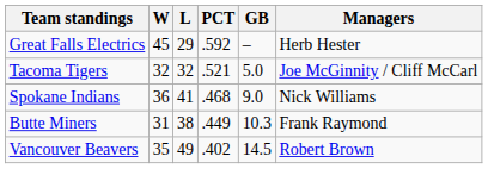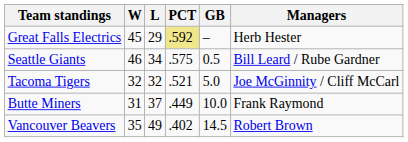 <table class="wikitable">
 <tr>
 <th>Team standings</th>
 <th>W</th>
 <th>L</th>
 <th>PCT</th>
 <th>GB</th>
 <th>Managers</th>
 </tr>
 <tr>
 <td><a href='#'>Great Falls Electrics</a></td>
 <td>45</td>
 <td>29</td>
-<td>.592</td>
+<td style="background: khaki;">.592</td>
 <td>–</td>
 <td>Herb Hester</td>
+</tr>
+<tr>
+<td><a href='#'>Seattle Giants</a></td>
+<td>46</td>
+<td>34</td>
+<td>.575</td>
+<td>0.5</td>
+<td><a href='#'>Bill Leard</a> / Rube Gardner</td>
 </tr>
 <tr>
 <td><a href='#'>Tacoma Tigers</a></td>
 <td>32</td>
 <td>32</td>
 <td>.521</td>
 <td>5.0</td>
 <td><a href='#'>Joe McGinnity</a> / Cliff McCarl</td>
 </tr>
 <tr>
-<td><a href='#'>Spokane Indians</a></td>
-<td>36</td>
-<td>41</td>
-<td>.468</td>
-<td>9.0</td>
-<td>Nick Williams</td>
-</tr>
-<tr>
 <td><a href='#'>Butte Miners</a></td>
 <td>31</td>
-<td>38</td>
+<td>37</td>
 <td>.449</td>
-<td>10.3</td>
+<td>10.0</td>
 <td>Frank Raymond</td>
 </tr>
 <tr>
 <td><a href='#'>Vancouver Beavers</a></td>
 <td>35</td>
 <td>49</td>
 <td>.402</td>
 <td>14.5</td>
 <td><a href='#'>Robert Brown</a></td>
 </tr>
 </table>
